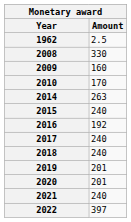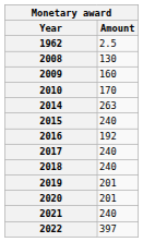 <table class="wikitable" style="float:right;margin:0 0 1em 1em;">
 <tr style="background-color:#C9C9C9">
 <th colspan="9"><strong>Monetary award</strong></th>
 </tr>
 <tr>
 <th style="width: 120px">Year</th>
 <th style="width: 50px">Amount</th>
 </tr>
 <tr>
 <th>1962</th>
 <td>2.5</td>
 </tr>
 <tr>
 <th>2008</th>
-<td>330</td>
+<td>130</td>
 </tr>
 <tr>
 <th>2009</th>
 <td>160</td>
 </tr>
 <tr>
 <th>2010</th>
 <td>170</td>
 </tr>
 <tr>
 <th>2014</th>
 <td>263</td>
 </tr>
 <tr>
 <th>2015</th>
 <td>240 </td>
 </tr>
 <tr>
 <th>2016</th>
 <td>192 </td>
 </tr>
 <tr>
 <th>2017</th>
 <td>240</td>
 </tr>
 <tr>
 <th>2018</th>
 <td>240</td>
 </tr>
 <tr>
 <th>2019</th>
 <td>201</td>
 </tr>
 <tr>
 <th>2020</th>
 <td>201</td>
 </tr>
 <tr>
 <th>2021</th>
 <td>240 </td>
 </tr>
 <tr>
 <th>2022</th>
 <td>397 </td>
 </tr>
 </table>
